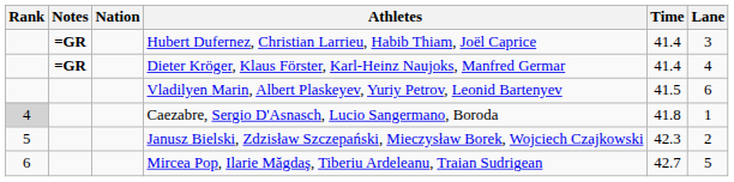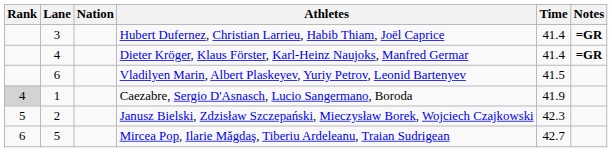 <table class="wikitable sortable" style="text-align:center">
 <tr>
 <th>Rank</th>
-<th>Notes</th>
+<th>Lane</th>
 <th>Nation</th>
 <th>Athletes</th>
 <th>Time</th>
-<th>Lane</th>
+<th>Notes</th>
 </tr>
 <tr>
 <td></td>
-<td><strong>=GR</strong></td>
+<td>3</td>
 <td align=left></td>
 <td align=left><a href='#'>Hubert Dufernez</a>, <a href='#'>Christian Larrieu</a>, <a href='#'>Habib Thiam</a>, <a href='#'>Joël Caprice</a></td>
 <td>41.4</td>
-<td>3</td>
+<td><strong>=GR</strong></td>
 </tr>
 <tr>
 <td></td>
-<td><strong>=GR</strong></td>
+<td>4</td>
 <td align=left></td>
 <td align=left><a href='#'>Dieter Kröger</a>, <a href='#'>Klaus Förster</a>, <a href='#'>Karl-Heinz Naujoks</a>, <a href='#'>Manfred Germar</a></td>
 <td>41.4</td>
-<td>4</td>
+<td><strong>=GR</strong></td>
 </tr>
 <tr>
 <td></td>
-<td></td>
+<td>6</td>
 <td align=left></td>
 <td align=left><a href='#'>Vladilyen Marin</a>, <a href='#'>Albert Plaskeyev</a>, <a href='#'>Yuriy Petrov</a>, <a href='#'>Leonid Bartenyev</a></td>
 <td>41.5</td>
-<td>6</td>
+<td></td>
 </tr>
 <tr>
 <td style="background: lightgrey;">4</td>
-<td></td>
+<td>1</td>
 <td align=left></td>
 <td align=left>Caezabre, <a href='#'>Sergio D'Asnasch</a>, <a href='#'>Lucio Sangermano</a>, Boroda</td>
-<td>41.8</td>
-<td>1</td>
+<td>41.9</td>
+<td></td>
 </tr>
 <tr>
 <td>5</td>
-<td></td>
+<td>2</td>
 <td align=left></td>
 <td align=left><a href='#'>Janusz Bielski</a>, <a href='#'>Zdzisław Szczepański</a>, <a href='#'>Mieczysław Borek</a>, <a href='#'>Wojciech Czajkowski</a></td>
 <td>42.3</td>
-<td>2</td>
+<td></td>
 </tr>
 <tr>
 <td>6</td>
-<td></td>
+<td>5</td>
 <td align=left></td>
 <td align=left><a href='#'>Mircea Pop</a>, <a href='#'>Ilarie Măgdaş</a>, <a href='#'>Tiberiu Ardeleanu</a>, <a href='#'>Traian Sudrigean</a></td>
 <td>42.7</td>
-<td>5</td>
+<td></td>
 </tr>
 </table>
